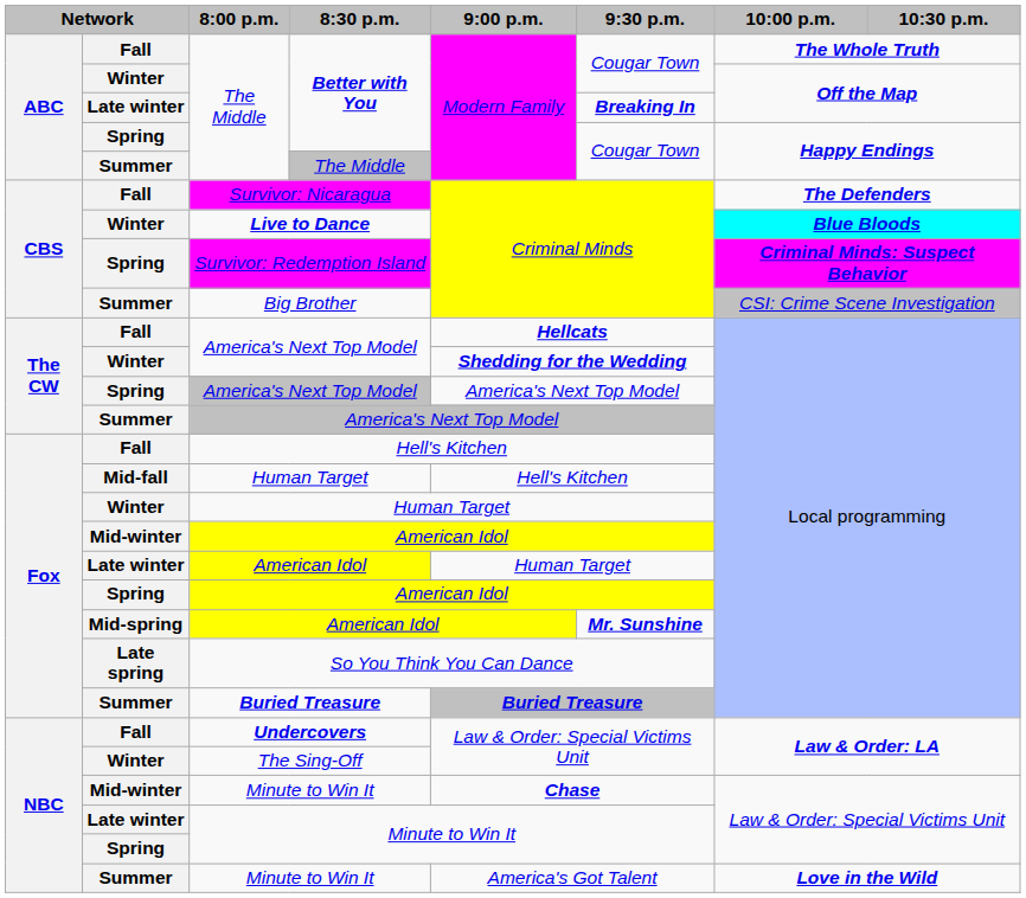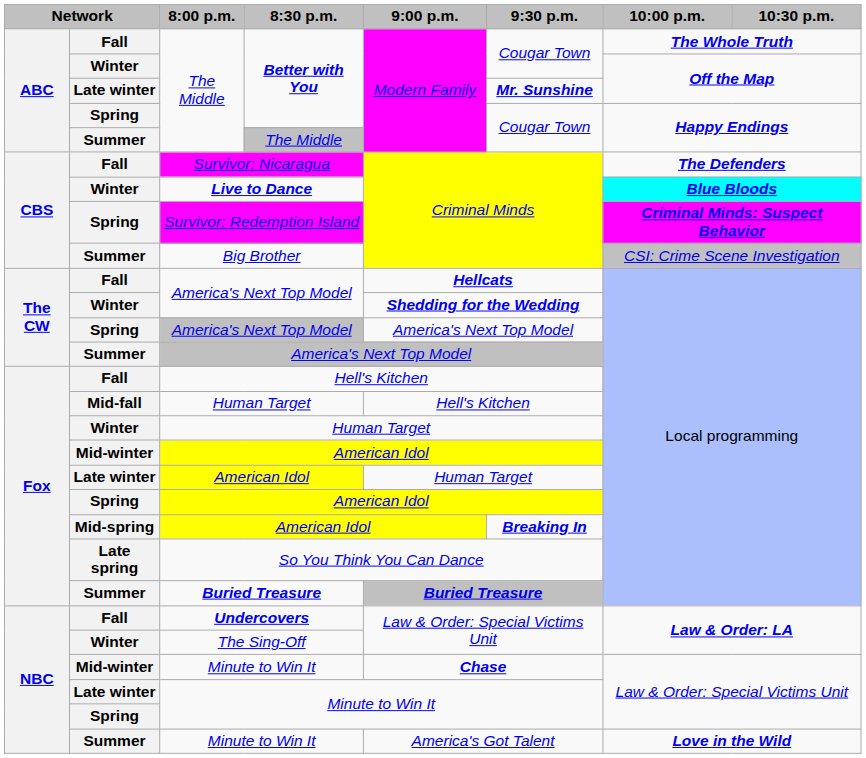 <table class="wikitable" style="width:100%;margin-right:0;text-align:center">
 <tr>
 <th colspan="2" style="background-color:#C0C0C0;text-align:center">Network</th>
 <th style="background-color:#C0C0C0;text-align:center">8:00 p.m.</th>
 <th style="background-color:#C0C0C0;text-align:center">8:30 p.m.</th>
 <th style="background-color:#C0C0C0;text-align:center">9:00 p.m.</th>
 <th style="background-color:#C0C0C0;text-align:center">9:30 p.m.</th>
 <th style="background-color:#C0C0C0;text-align:center">10:00 p.m.</th>
 <th style="background-color:#C0C0C0;text-align:center">10:30 p.m.</th>
 </tr>
 <tr>
 <th rowspan="5"><a href='#'>ABC</a></th>
 <th>Fall</th>
 <td rowspan="5"><em><a href='#'>The Middle</a></em></td>
 <td rowspan="4"><strong><em><a href='#'>Better with You</a></em></strong></td>
 <td style="background:magenta;" rowspan="5"><em><a href='#'>Modern Family</a></em> </td>
 <td rowspan="2"><em><a href='#'>Cougar Town</a></em></td>
 <td colspan="2"><strong><em><a href='#'>The Whole Truth</a></em></strong></td>
 </tr>
 <tr>
 <th>Winter</th>
 <td rowspan="2" colspan="2"><strong><em><a href='#'>Off the Map</a></em></strong></td>
 </tr>
 <tr>
 <th>Late winter</th>
-<td><strong><em><a href='#'>Breaking In</a></em></strong></td>
+<td><strong><em><a href='#'>Mr. Sunshine</a></em></strong></td>
 </tr>
 <tr>
 <th>Spring</th>
 <td rowspan="2"><em><a href='#'>Cougar Town</a></em></td>
 <td rowspan="2" colspan="2"><strong><em><a href='#'>Happy Endings</a></em></strong></td>
 </tr>
 <tr>
 <th>Summer</th>
 <td style="background:#C0C0C0;"><em><a href='#'>The Middle</a></em> </td>
 </tr>
 <tr>
 <th rowspan="4"><a href='#'>CBS</a></th>
 <th>Fall</th>
 <td style="background:magenta;" colspan="2"><em><a href='#'>Survivor: Nicaragua</a></em> </td>
 <td style="background:yellow;" colspan="2" rowspan="4"><em><a href='#'>Criminal Minds</a></em> </td>
 <td colspan="2"><strong><em><a href='#'>The Defenders</a></em></strong></td>
 </tr>
 <tr>
 <th>Winter</th>
 <td colspan="2"><strong><em><a href='#'>Live to Dance</a></em></strong></td>
 <td style="background:cyan;" colspan="2"><strong><em><a href='#'>Blue Bloods</a></em></strong> </td>
 </tr>
 <tr>
 <th>Spring</th>
 <td style="background:magenta;" colspan="2"><em><a href='#'>Survivor: Redemption Island</a></em> </td>
 <td style="background:magenta;" colspan="2"><strong><em><a href='#'>Criminal Minds: Suspect Behavior</a></em></strong> </td>
 </tr>
 <tr>
 <th>Summer</th>
 <td colspan="2"><em><a href='#'>Big Brother</a></em></td>
 <td colspan="2" style="background:#C0C0C0;"><em><a href='#'>CSI: Crime Scene Investigation</a></em> </td>
 </tr>
 <tr>
 <th rowspan="4"><a href='#'>The CW</a></th>
 <th>Fall</th>
 <td colspan="2" rowspan="2"><em><a href='#'>America's Next Top Model</a></em></td>
 <td colspan="2"><strong><em><a href='#'>Hellcats</a></em></strong></td>
 <td style="background:#abbfff;" colspan="2" rowspan="13">Local programming</td>
 </tr>
 <tr>
 <th>Winter</th>
 <td colspan="2"><strong><em><a href='#'>Shedding for the Wedding</a></em></strong></td>
 </tr>
 <tr>
 <th>Spring</th>
 <td colspan="2" style="background:#C0C0C0;"><em><a href='#'>America's Next Top Model</a></em> </td>
 <td colspan="2"><em><a href='#'>America's Next Top Model</a></em></td>
 </tr>
 <tr>
 <th>Summer</th>
 <td style="background:#C0C0C0;" colspan="4"><em><a href='#'>America's Next Top Model</a></em> </td>
 </tr>
 <tr>
 <th rowspan="9"><a href='#'>Fox</a></th>
 <th>Fall</th>
 <td colspan="4"><em><a href='#'>Hell's Kitchen</a></em></td>
 </tr>
 <tr>
 <th>Mid-fall</th>
 <td colspan="2"><em><a href='#'>Human Target</a></em></td>
 <td colspan="2"><em><a href='#'>Hell's Kitchen</a></em></td>
 </tr>
 <tr>
 <th>Winter</th>
 <td colspan="4"><em><a href='#'>Human Target</a></em></td>
 </tr>
 <tr>
 <th>Mid-winter</th>
 <td style="background:yellow;" colspan="4"><em><a href='#'>American Idol</a></em> </td>
 </tr>
 <tr>
 <th>Late winter</th>
 <td style="background:yellow;" colspan="2"><em><a href='#'>American Idol</a></em> </td>
 <td colspan="2"><em><a href='#'>Human Target</a></em></td>
 </tr>
 <tr>
 <th>Spring</th>
 <td style="background:yellow;" colspan="4"><em><a href='#'>American Idol</a></em> </td>
 </tr>
 <tr>
 <th>Mid-spring</th>
 <td style="background:yellow;" colspan="3"><em><a href='#'>American Idol</a></em> </td>
-<td><strong><em><a href='#'>Mr. Sunshine</a></em></strong></td>
+<td><strong><em><a href='#'>Breaking In</a></em></strong></td>
 </tr>
 <tr>
 <th>Late spring</th>
 <td colspan="4"><em><a href='#'>So You Think You Can Dance</a></em></td>
 </tr>
 <tr>
 <th>Summer</th>
 <td colspan="2"><strong><em><a href='#'>Buried Treasure</a></em></strong></td>
 <td colspan="2" style="background:#C0C0C0;"><strong><em><a href='#'>Buried Treasure</a></em></strong> </td>
 </tr>
 <tr>
 <th rowspan="6"><a href='#'>NBC</a></th>
 <th>Fall</th>
 <td colspan="2"><strong><em><a href='#'>Undercovers</a></em></strong></td>
 <td colspan="2" rowspan="2"><em><a href='#'>Law & Order: Special Victims Unit</a></em></td>
 <td colspan="2" rowspan="2"><strong><em><a href='#'>Law & Order: LA</a></em></strong></td>
 </tr>
 <tr>
 <th>Winter</th>
 <td colspan="2"><em><a href='#'>The Sing-Off</a></em></td>
 </tr>
 <tr>
 <th>Mid-winter</th>
 <td colspan="2"><em><a href='#'>Minute to Win It</a></em></td>
 <td colspan="2"><strong><em><a href='#'>Chase</a></em></strong></td>
 <td colspan="2" rowspan="3"><em><a href='#'>Law & Order: Special Victims Unit</a></em></td>
 </tr>
 <tr>
 <th>Late winter</th>
 <td colspan="4" rowspan="2"><em><a href='#'>Minute to Win It</a></em></td>
 </tr>
 <tr>
 <th>Spring</th>
 </tr>
 <tr>
 <th>Summer</th>
 <td colspan="2"><em><a href='#'>Minute to Win It</a></em></td>
 <td colspan="2"><em><a href='#'>America's Got Talent</a></em></td>
 <td colspan="2"><strong><em><a href='#'>Love in the Wild</a></em></strong></td>
 </tr>
 </table>
